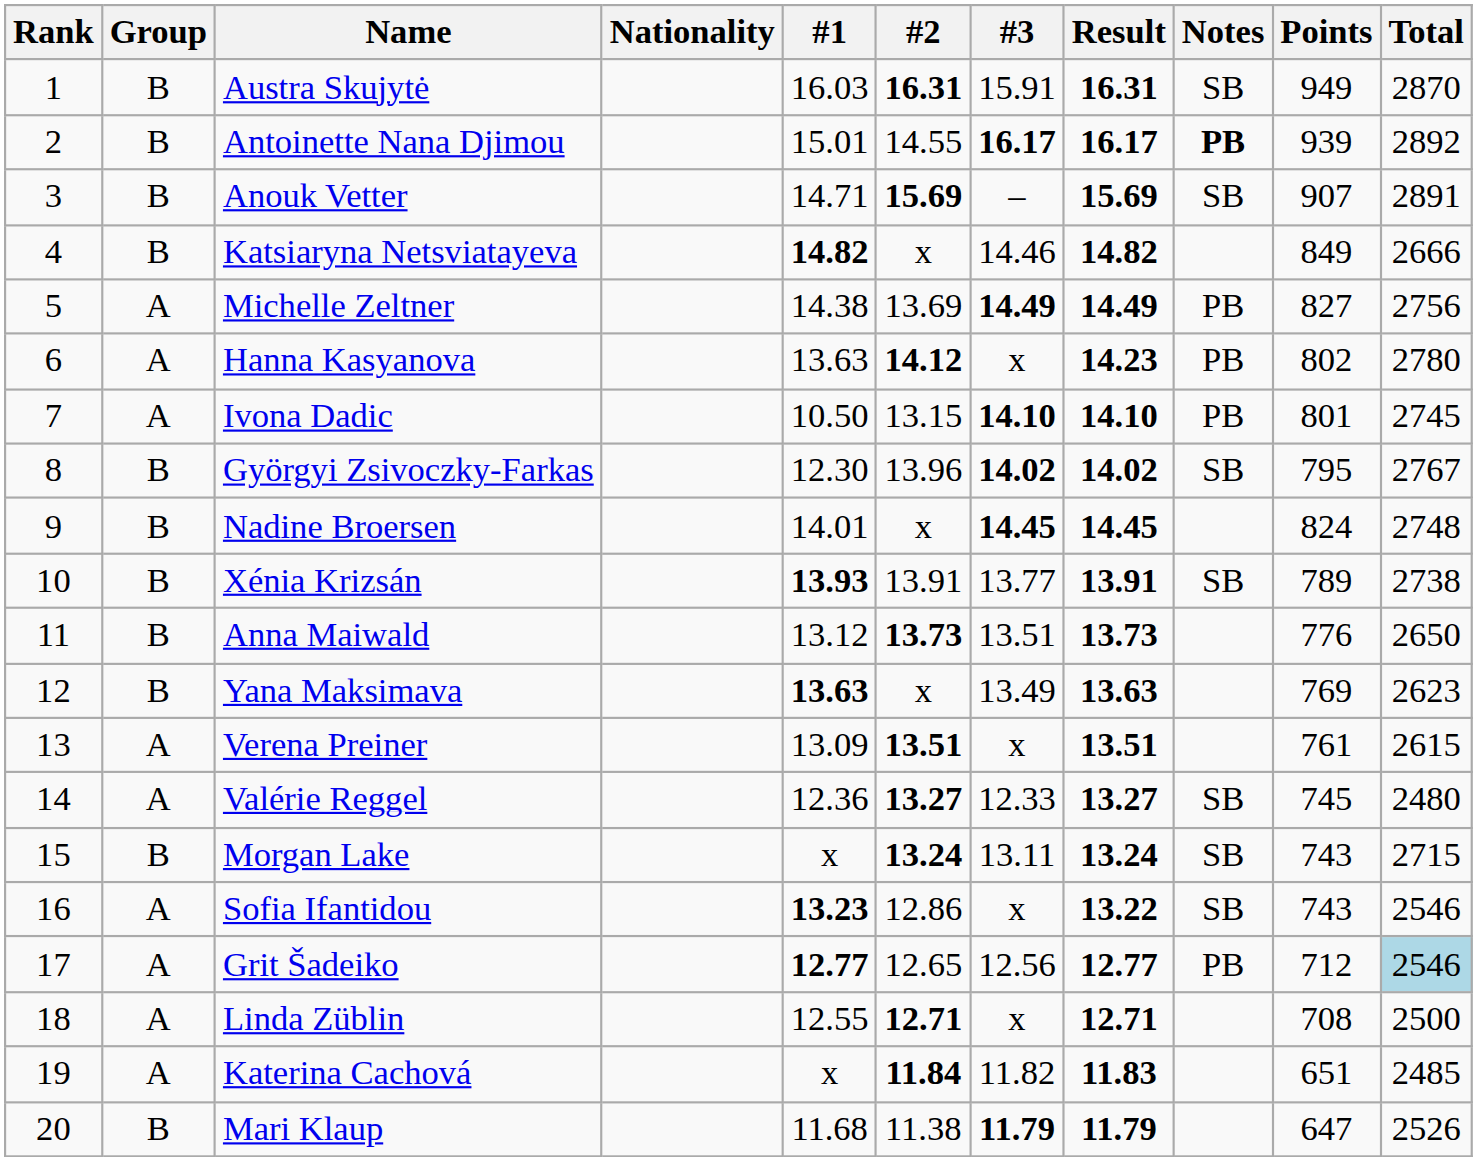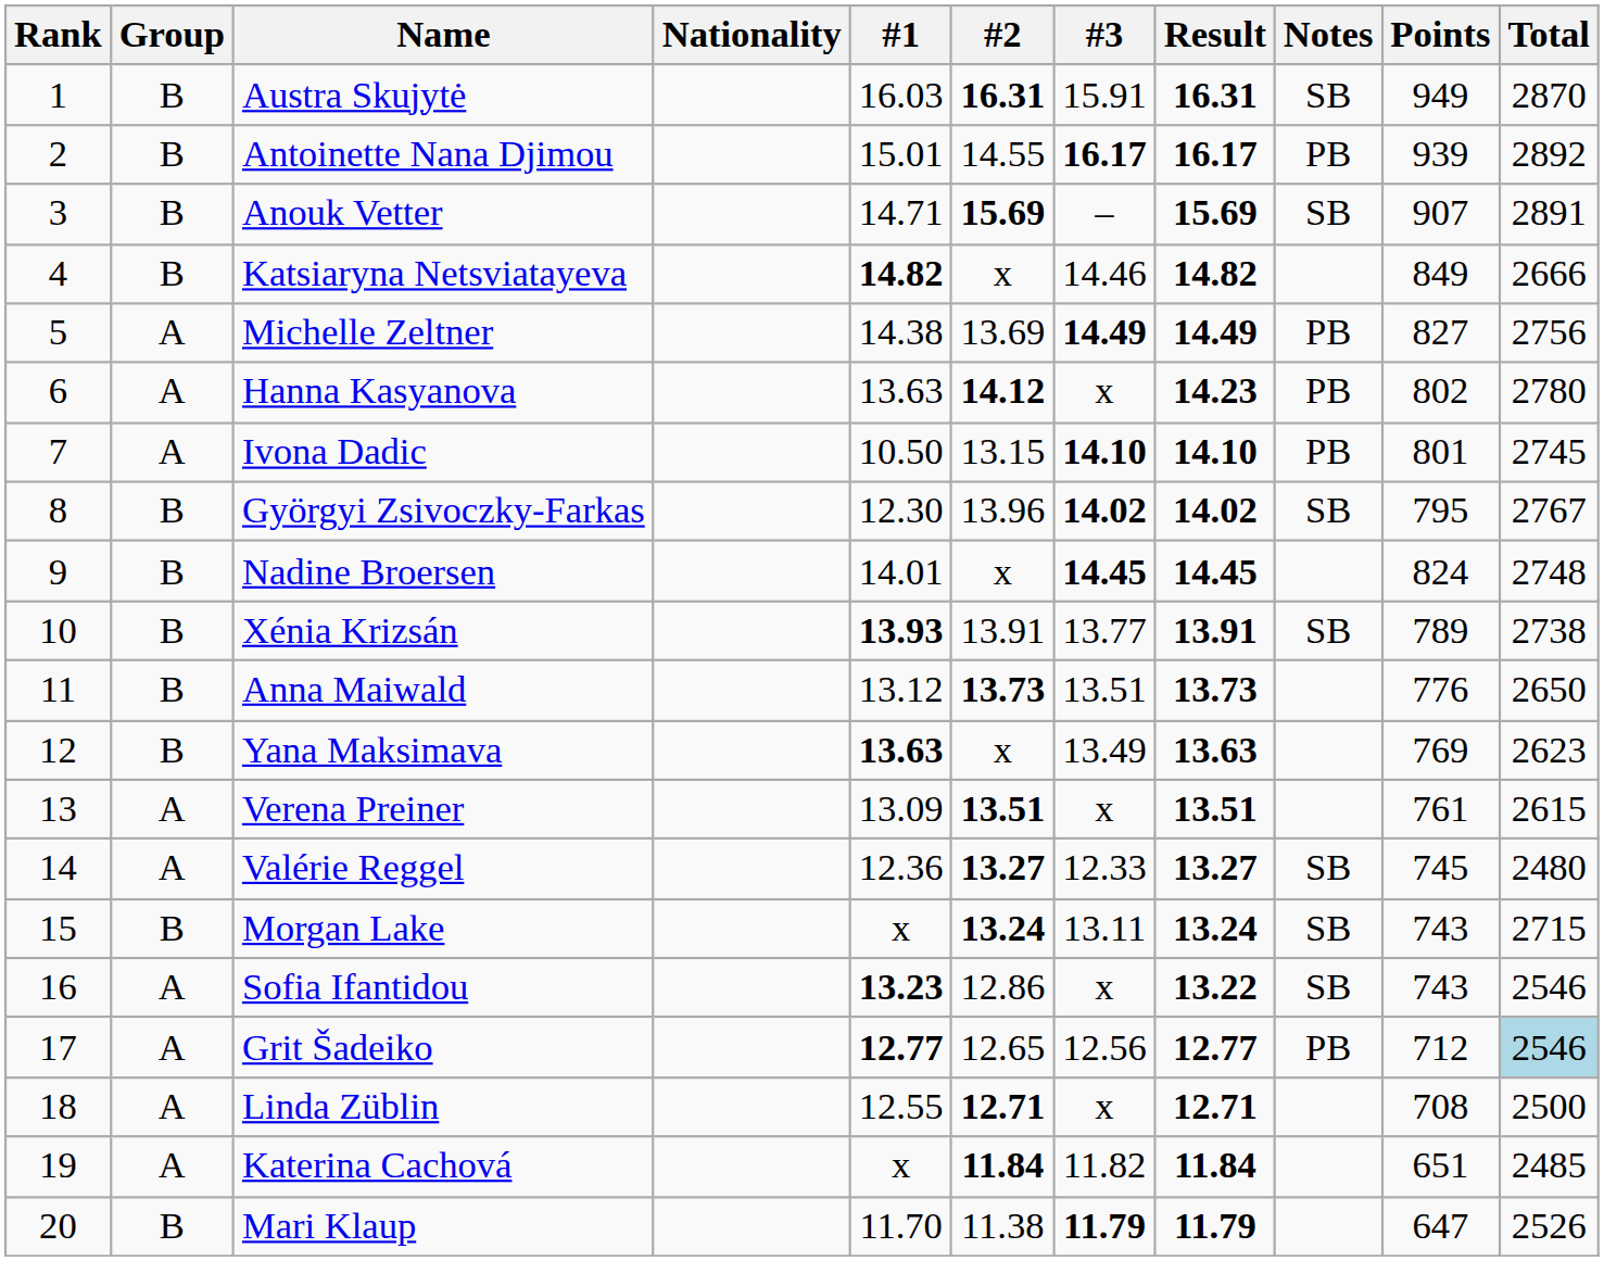 <table class="wikitable sortable" style="text-align:center">
 <tr>
 <th>Rank</th>
 <th>Group</th>
 <th>Name</th>
 <th>Nationality</th>
 <th>#1</th>
 <th>#2</th>
 <th>#3</th>
 <th>Result</th>
 <th>Notes</th>
 <th>Points</th>
 <th>Total</th>
 </tr>
 <tr>
 <td>1</td>
 <td>B</td>
 <td align=left><a href='#'>Austra Skujytė</a></td>
 <td align=left></td>
 <td>16.03</td>
 <td><strong>16.31</strong></td>
 <td>15.91</td>
 <td><strong>16.31</strong></td>
 <td>SB</td>
 <td>949</td>
 <td>2870</td>
 </tr>
 <tr>
 <td>2</td>
 <td>B</td>
 <td align=left><a href='#'>Antoinette Nana Djimou</a></td>
 <td align=left></td>
 <td>15.01</td>
 <td>14.55</td>
 <td><strong>16.17</strong></td>
 <td><strong>16.17</strong></td>
-<td><strong>PB</strong></td>
+<td>PB</td>
 <td>939</td>
 <td>2892</td>
 </tr>
 <tr>
 <td>3</td>
 <td>B</td>
 <td align=left><a href='#'>Anouk Vetter</a></td>
 <td align=left></td>
 <td>14.71</td>
 <td><strong>15.69</strong></td>
 <td>–</td>
 <td><strong>15.69</strong></td>
 <td>SB</td>
 <td>907</td>
 <td>2891</td>
 </tr>
 <tr>
 <td>4</td>
 <td>B</td>
 <td align=left><a href='#'>Katsiaryna Netsviatayeva</a></td>
 <td align=left></td>
 <td><strong>14.82</strong></td>
 <td>x</td>
 <td>14.46</td>
 <td><strong>14.82</strong></td>
 <td></td>
 <td>849</td>
 <td>2666</td>
 </tr>
 <tr>
 <td>5</td>
 <td>A</td>
 <td align=left><a href='#'>Michelle Zeltner</a></td>
 <td align=left></td>
 <td>14.38</td>
 <td>13.69</td>
 <td><strong>14.49</strong></td>
 <td><strong>14.49</strong></td>
 <td>PB</td>
 <td>827</td>
 <td>2756</td>
 </tr>
 <tr>
 <td>6</td>
 <td>A</td>
 <td align=left><a href='#'>Hanna Kasyanova</a></td>
 <td align=left></td>
 <td>13.63</td>
 <td><strong>14.12</strong></td>
 <td>x</td>
 <td><strong>14.23</strong></td>
 <td>PB</td>
 <td>802</td>
 <td>2780</td>
 </tr>
 <tr>
 <td>7</td>
 <td>A</td>
 <td align=left><a href='#'>Ivona Dadic</a></td>
 <td align=left></td>
 <td>10.50</td>
 <td>13.15</td>
 <td><strong>14.10</strong></td>
 <td><strong>14.10</strong></td>
 <td>PB</td>
 <td>801</td>
 <td>2745</td>
 </tr>
 <tr>
 <td>8</td>
 <td>B</td>
 <td align=left><a href='#'>Györgyi Zsivoczky-Farkas</a></td>
 <td align=left></td>
 <td>12.30</td>
 <td>13.96</td>
 <td><strong>14.02</strong></td>
 <td><strong>14.02</strong></td>
 <td>SB</td>
 <td>795</td>
 <td>2767</td>
 </tr>
 <tr>
 <td>9</td>
 <td>B</td>
 <td align=left><a href='#'>Nadine Broersen</a></td>
 <td align=left></td>
 <td>14.01</td>
 <td>x</td>
 <td><strong>14.45</strong></td>
 <td><strong>14.45</strong></td>
 <td></td>
 <td>824</td>
 <td>2748</td>
 </tr>
 <tr>
 <td>10</td>
 <td>B</td>
 <td align=left><a href='#'>Xénia Krizsán</a></td>
 <td align=left></td>
 <td><strong>13.93</strong></td>
 <td>13.91</td>
 <td>13.77</td>
 <td><strong>13.91</strong></td>
 <td>SB</td>
 <td>789</td>
 <td>2738</td>
 </tr>
 <tr>
 <td>11</td>
 <td>B</td>
 <td align=left><a href='#'>Anna Maiwald</a></td>
 <td align=left></td>
 <td>13.12</td>
 <td><strong>13.73</strong></td>
 <td>13.51</td>
 <td><strong>13.73</strong></td>
 <td></td>
 <td>776</td>
 <td>2650</td>
 </tr>
 <tr>
 <td>12</td>
 <td>B</td>
 <td align=left><a href='#'>Yana Maksimava</a></td>
 <td align=left></td>
 <td><strong>13.63</strong></td>
 <td>x</td>
 <td>13.49</td>
 <td><strong>13.63</strong></td>
 <td></td>
 <td>769</td>
 <td>2623</td>
 </tr>
 <tr>
 <td>13</td>
 <td>A</td>
 <td align=left><a href='#'>Verena Preiner</a></td>
 <td align=left></td>
 <td>13.09</td>
 <td><strong>13.51</strong></td>
 <td>x</td>
 <td><strong>13.51</strong></td>
 <td></td>
 <td>761</td>
 <td>2615</td>
 </tr>
 <tr>
 <td>14</td>
 <td>A</td>
 <td align=left><a href='#'>Valérie Reggel</a></td>
 <td align=left></td>
 <td>12.36</td>
 <td><strong>13.27</strong></td>
 <td>12.33</td>
 <td><strong>13.27</strong></td>
 <td>SB</td>
 <td>745</td>
 <td>2480</td>
 </tr>
 <tr>
 <td>15</td>
 <td>B</td>
 <td align=left><a href='#'>Morgan Lake</a></td>
 <td align=left></td>
 <td>x</td>
 <td><strong>13.24</strong></td>
 <td>13.11</td>
 <td><strong>13.24</strong></td>
 <td>SB</td>
 <td>743</td>
 <td>2715</td>
 </tr>
 <tr>
 <td>16</td>
 <td>A</td>
 <td align=left><a href='#'>Sofia Ifantidou</a></td>
 <td align=left></td>
 <td><strong>13.23</strong></td>
 <td>12.86</td>
 <td>x</td>
 <td><strong>13.22</strong></td>
 <td>SB</td>
 <td>743</td>
 <td>2546</td>
 </tr>
 <tr>
 <td>17</td>
 <td>A</td>
 <td align=left><a href='#'>Grit Šadeiko</a></td>
 <td align=left></td>
 <td><strong>12.77</strong></td>
 <td>12.65</td>
 <td>12.56</td>
 <td><strong>12.77</strong></td>
 <td>PB</td>
 <td>712</td>
 <td style="background: lightblue;">2546</td>
 </tr>
 <tr>
 <td>18</td>
 <td>A</td>
 <td align=left><a href='#'>Linda Züblin</a></td>
 <td align=left></td>
 <td>12.55</td>
 <td><strong>12.71</strong></td>
 <td>x</td>
 <td><strong>12.71</strong></td>
 <td></td>
 <td>708</td>
 <td>2500</td>
 </tr>
 <tr>
 <td>19</td>
 <td>A</td>
 <td align=left><a href='#'>Katerina Cachová</a></td>
 <td align=left></td>
 <td>x</td>
 <td><strong>11.84</strong></td>
 <td>11.82</td>
-<td><strong>11.83</strong></td>
+<td><strong>11.84</strong></td>
 <td></td>
 <td>651</td>
 <td>2485</td>
 </tr>
 <tr>
 <td>20</td>
 <td>B</td>
 <td align=left><a href='#'>Mari Klaup</a></td>
 <td align=left></td>
-<td>11.68</td>
+<td>11.70</td>
 <td>11.38</td>
 <td><strong>11.79</strong></td>
 <td><strong>11.79</strong></td>
 <td></td>
 <td>647</td>
 <td>2526</td>
 </tr>
 </table>
